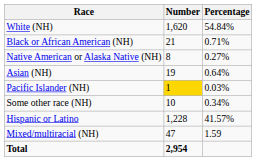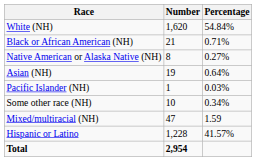 <table class="wikitable">
 <tr>
 <th>Race</th>
 <th>Number</th>
 <th>Percentage</th>
 </tr>
 <tr>
 <td><a href='#'>White</a> (NH)</td>
 <td>1,620</td>
 <td>54.84%</td>
 </tr>
 <tr>
 <td><a href='#'>Black or African American</a> (NH)</td>
 <td>21</td>
 <td>0.71%</td>
 </tr>
 <tr>
 <td><a href='#'>Native American</a> or <a href='#'>Alaska Native</a> (NH)</td>
 <td>8</td>
 <td>0.27%</td>
 </tr>
 <tr>
 <td><a href='#'>Asian</a> (NH)</td>
 <td>19</td>
 <td>0.64%</td>
 </tr>
 <tr>
 <td><a href='#'>Pacific Islander</a> (NH)</td>
-<td style="background: gold;">1</td>
+<td>1</td>
 <td>0.03%</td>
 </tr>
 <tr>
 <td>Some other race (NH)</td>
 <td>10</td>
 <td>0.34%</td>
 </tr>
 <tr>
+<td><a href='#'>Mixed/multiracial</a> (NH)</td>
+<td>47</td>
+<td>1.59</td>
+</tr>
+<tr>
 <td><a href='#'>Hispanic or Latino</a></td>
 <td>1,228</td>
 <td>41.57%</td>
-</tr>
-<tr>
-<td><a href='#'>Mixed/multiracial</a> (NH)</td>
-<td>47</td>
-<td>1.59</td>
 </tr>
 <tr>
 <td><strong>Total</strong></td>
 <td><strong>2,954</strong></td>
 <td></td>
 </tr>
 </table>
